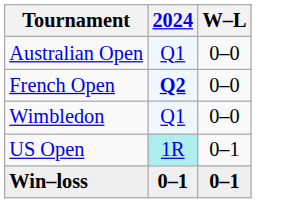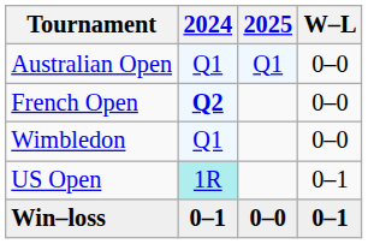 <table class=wikitable style=text-align:center;>
 <tr>
 <th>Tournament</th>
 <th><a href='#'>2024</a></th>
+<th><a href='#'>2025</a></th>
 <th>W–L</th>
 </tr>
 <tr>
 <td align=left><a href='#'>Australian Open</a></td>
+<td bgcolor=#f0f8ff><a href='#'>Q1</a></td>
 <td bgcolor=#f0f8ff><a href='#'>Q1</a></td>
 <td>0–0</td>
 </tr>
 <tr>
 <td align=left><a href='#'>French Open</a></td>
 <td bgcolor=f0f8ff><strong><a href='#'>Q2</a></strong></td>
+<td></td>
 <td>0–0</td>
 </tr>
 <tr>
 <td align=left><a href='#'>Wimbledon</a></td>
 <td bgcolor=f0f8ff><a href='#'>Q1</a></td>
+<td></td>
 <td>0–0</td>
 </tr>
 <tr>
 <td align=left><a href='#'>US Open</a></td>
 <td bgcolor=afeeee><a href='#'>1R</a></td>
+<td></td>
 <td>0–1</td>
 </tr>
 <tr style="background:#efefef; font-weight:bold;">
 <td style="text-align:left">Win–loss</td>
 <td>0–1</td>
+<td>0–0</td>
 <td>0–1</td>
 </tr>
 </table>
